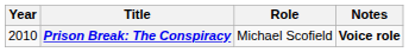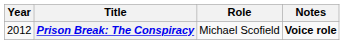 <table class="wikitable plainrowheaders sortable">
 <tr>
 <th scope="col">Year</th>
 <th scope="col">Title</th>
 <th scope="col">Role</th>
 <th scope="col" class="unsortable">Notes</th>
 </tr>
 <tr>
-<td>2010</td>
+<td>2012</td>
 <th scope="row"><em><a href='#'>Prison Break: The Conspiracy</a></em></th>
 <td>Michael Scofield</td>
 <td><strong>Voice role</strong></td>
 </tr>
 </table>
